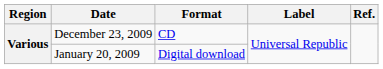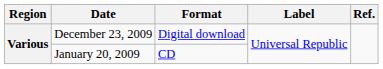 <table class="wikitable plainrowheaders">
 <tr>
 <th scope="col">Region</th>
 <th scope="col">Date</th>
 <th scope="col">Format</th>
 <th scope="col">Label</th>
 <th scope="col">Ref.</th>
 </tr>
 <tr>
 <th scope="row" rowspan="2">Various</th>
 <td>December 23, 2009</td>
-<td><a href='#'>CD</a></td>
+<td><a href='#'>Digital download</a></td>
 <td rowspan="2"><a href='#'>Universal Republic</a></td>
 <td style="text-align:center;" rowspan="2"></td>
 </tr>
 <tr>
 <td>January 20, 2009</td>
-<td><a href='#'>Digital download</a></td>
+<td><a href='#'>CD</a></td>
 </tr>
 </table>
